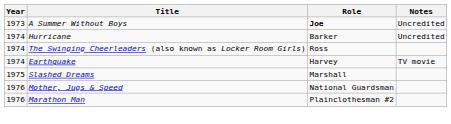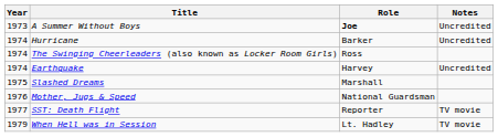 <table class="wikitable">
 <tr>
 <th>Year</th>
 <th>Title</th>
 <th>Role</th>
 <th>Notes</th>
 </tr>
 <tr>
 <td>1973</td>
 <td><em>A Summer Without Boys</em></td>
 <td><strong>Joe</strong></td>
 <td>Uncredited</td>
 </tr>
 <tr>
 <td>1974</td>
 <td><em>Hurricane</em></td>
 <td>Barker</td>
 <td>Uncredited</td>
 </tr>
 <tr>
 <td>1974</td>
 <td><em><a href='#'>The Swinging Cheerleaders</a></em> (also known as <em>Locker Room Girls</em>)</td>
 <td>Ross</td>
 <td></td>
 </tr>
 <tr>
 <td>1974</td>
 <td><em><a href='#'>Earthquake</a></em></td>
 <td>Harvey</td>
-<td>TV movie</td>
+<td>Uncredited</td>
 </tr>
 <tr>
 <td>1975</td>
 <td><em><a href='#'>Slashed Dreams</a></em></td>
 <td>Marshall</td>
 <td></td>
 </tr>
 <tr>
 <td>1976</td>
 <td><em><a href='#'>Mother, Jugs & Speed</a></em></td>
 <td>National Guardsman</td>
 <td></td>
 </tr>
 <tr>
-<td>1976</td>
-<td><em><a href='#'>Marathon Man</a></em></td>
-<td>Plainclothesman #2</td>
-<td></td>
+<td>1977</td>
+<td><em><a href='#'>SST: Death Flight</a></em></td>
+<td>Reporter</td>
+<td>TV movie</td>
+</tr>
+<tr>
+<td>1979</td>
+<td><em><a href='#'>When Hell was in Session</a></em></td>
+<td>Lt. Hadley</td>
+<td>TV movie</td>
 </tr>
 </table>
